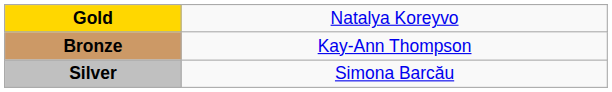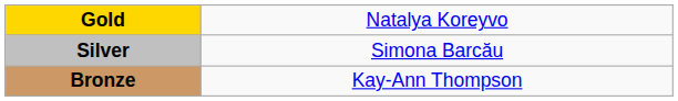 <table class="wikitable" style="text-align:center; " width="35%">
 <tr>
 <td bgcolor="gold"><strong>Gold</strong></td>
 <td><a href='#'>Natalya Koreyvo</a><br>  <small><em></em></small></td>
 </tr>
 <tr>
+<td bgcolor="silver"><strong>Silver</strong></td>
+<td><a href='#'>Simona Barcău</a><br>  <small><em></em></small></td>
+</tr>
+<tr>
 <td bgcolor="CC9966"><strong>Bronze</strong></td>
 <td><a href='#'>Kay-Ann Thompson</a><br>  <small><em></em></small></td>
 </tr>
-<tr>
-<td bgcolor="silver"><strong>Silver</strong></td>
-<td><a href='#'>Simona Barcău</a><br>  <small><em></em></small></td>
-</tr>
 </table>
